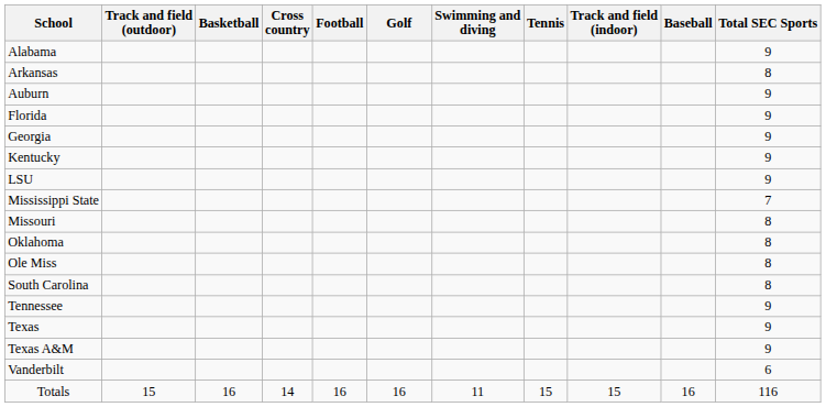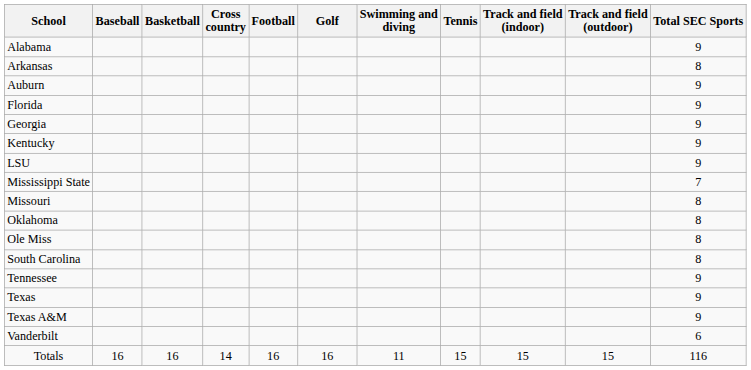 <table class="wikitable" style="text-align: center">
 <tr>
 <th>School</th>
-<th>Track and field<br>(outdoor)</th>
+<th>Baseball</th>
 <th>Basketball</th>
 <th>Cross <br> country</th>
 <th>Football</th>
 <th width=8%>Golf</th>
 <th>Swimming and<br>diving</th>
 <th>Tennis</th>
 <th>Track and field<br>(indoor)</th>
-<th>Baseball</th>
+<th>Track and field<br>(outdoor)</th>
 <th>Total SEC Sports</th>
 </tr>
 <tr>
 <td align=left>Alabama</td>
 <td></td>
 <td></td>
 <td></td>
 <td></td>
 <td></td>
 <td></td>
 <td></td>
 <td></td>
 <td></td>
 <td>9</td>
 </tr>
 <tr>
 <td align=left>Arkansas</td>
 <td></td>
 <td></td>
 <td></td>
 <td></td>
 <td></td>
 <td></td>
 <td></td>
 <td></td>
 <td></td>
 <td>8</td>
 </tr>
 <tr>
 <td align=left>Auburn</td>
 <td></td>
 <td></td>
 <td></td>
 <td></td>
 <td></td>
 <td></td>
 <td></td>
 <td></td>
 <td></td>
 <td>9</td>
 </tr>
 <tr>
 <td align=left>Florida</td>
 <td></td>
 <td></td>
 <td></td>
 <td></td>
 <td></td>
 <td></td>
 <td></td>
 <td></td>
 <td></td>
 <td>9</td>
 </tr>
 <tr>
 <td align=left>Georgia</td>
 <td></td>
 <td></td>
 <td></td>
 <td></td>
 <td></td>
 <td></td>
 <td></td>
 <td></td>
 <td></td>
 <td>9</td>
 </tr>
 <tr>
 <td align=left>Kentucky</td>
 <td></td>
 <td></td>
 <td></td>
 <td></td>
 <td></td>
 <td></td>
 <td></td>
 <td></td>
 <td></td>
 <td>9</td>
 </tr>
 <tr>
 <td align=left>LSU</td>
 <td></td>
 <td></td>
 <td></td>
 <td></td>
 <td></td>
 <td></td>
 <td></td>
 <td></td>
 <td></td>
 <td>9</td>
 </tr>
 <tr>
 <td align=left>Mississippi State</td>
 <td></td>
 <td></td>
 <td></td>
 <td></td>
 <td></td>
 <td></td>
 <td></td>
 <td></td>
 <td></td>
 <td>7</td>
 </tr>
 <tr>
 <td align=left>Missouri</td>
 <td></td>
 <td></td>
 <td></td>
 <td></td>
 <td></td>
 <td></td>
 <td></td>
 <td></td>
 <td></td>
 <td>8</td>
 </tr>
 <tr>
 <td align=left>Oklahoma</td>
 <td></td>
 <td></td>
 <td></td>
 <td></td>
 <td></td>
 <td></td>
 <td></td>
 <td></td>
 <td></td>
 <td>8</td>
 </tr>
 <tr>
 <td align=left>Ole Miss</td>
 <td></td>
 <td></td>
 <td></td>
 <td></td>
 <td></td>
 <td></td>
 <td></td>
 <td></td>
 <td></td>
 <td>8</td>
 </tr>
 <tr>
 <td align=left>South Carolina</td>
 <td></td>
 <td></td>
 <td></td>
 <td></td>
 <td></td>
 <td></td>
 <td></td>
 <td></td>
 <td></td>
 <td>8</td>
 </tr>
 <tr>
 <td align=left>Tennessee</td>
 <td></td>
 <td></td>
 <td></td>
 <td></td>
 <td></td>
 <td></td>
 <td></td>
 <td></td>
 <td></td>
 <td>9</td>
 </tr>
 <tr>
 <td align=left>Texas</td>
 <td></td>
 <td></td>
 <td></td>
 <td></td>
 <td></td>
 <td></td>
 <td></td>
 <td></td>
 <td></td>
 <td>9</td>
 </tr>
 <tr>
 <td align=left>Texas A&M</td>
 <td></td>
 <td></td>
 <td></td>
 <td></td>
 <td></td>
 <td></td>
 <td></td>
 <td></td>
 <td></td>
 <td>9</td>
 </tr>
 <tr>
 <td align=left>Vanderbilt</td>
 <td></td>
 <td></td>
 <td></td>
 <td></td>
 <td></td>
 <td></td>
 <td></td>
 <td></td>
 <td></td>
 <td>6</td>
 </tr>
 <tr>
 <td>Totals</td>
-<td>15</td>
+<td>16</td>
 <td>16</td>
 <td>14</td>
 <td>16</td>
 <td>16</td>
 <td>11</td>
 <td>15</td>
 <td>15</td>
-<td>16</td>
+<td>15</td>
 <td>116</td>
 </tr>
 </table>
